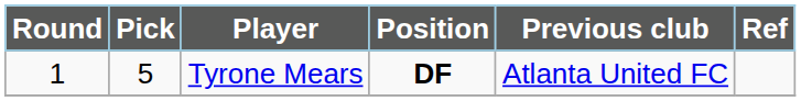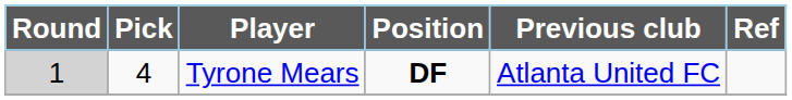 <table class="wikitable" style="text-align:left; font-size:95%;">
 <tr>
 <th style="background:#585958; color:#FFFFFF; border:1px solid #9BCDE4;">Round</th>
 <th style="background:#585958; color:#FFFFFF; border:1px solid #9BCDE4;">Pick</th>
 <th style="background:#585958; color:#FFFFFF; border:1px solid #9BCDE4;">Player</th>
 <th style="background:#585958; color:#FFFFFF; border:1px solid #9BCDE4;">Position</th>
 <th style="background:#585958; color:#FFFFFF; border:1px solid #9BCDE4;">Previous club</th>
 <th style="background:#585958; color:#FFFFFF; border:1px solid #9BCDE4;">Ref</th>
 </tr>
 <tr>
-<td style="text-align:center;">1</td>
-<td style="text-align:center;">5</td>
+<td style="background: lightgrey; text-align:center;">1</td>
+<td style="text-align:center;">4</td>
 <td style="text-align:left;"> <a href='#'>Tyrone Mears</a></td>
 <td style="text-align:center;"><strong>DF</strong></td>
 <td style="text-align:left;"> <a href='#'>Atlanta United FC</a></td>
 <td></td>
 </tr>
 <tr>
 </tr>
 </table>
